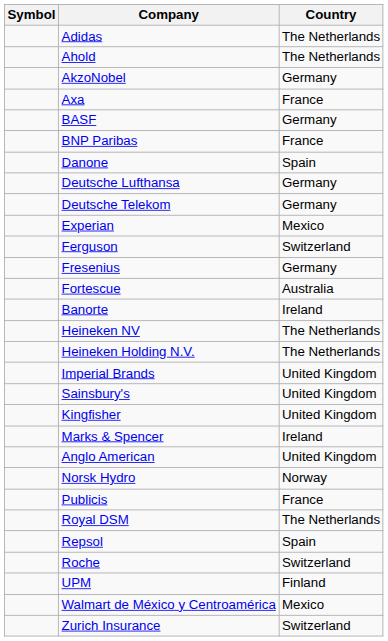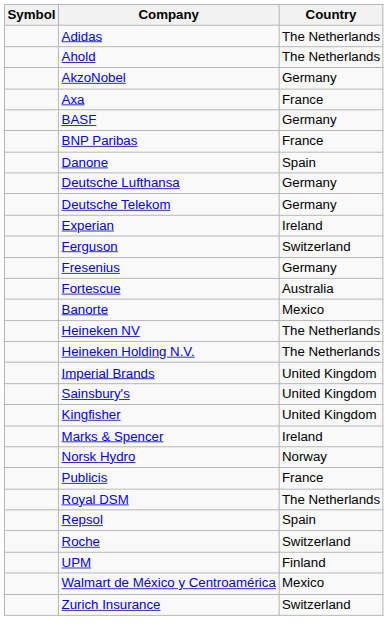 <table class="wikitable sortable">
 <tr>
 <th>Symbol</th>
 <th>Company</th>
 <th>Country</th>
 </tr>
 <tr>
 <td></td>
 <td><a href='#'>Adidas</a></td>
 <td>The Netherlands</td>
 </tr>
 <tr>
 <td></td>
 <td><a href='#'>Ahold</a></td>
 <td>The Netherlands</td>
 </tr>
 <tr>
 <td></td>
 <td><a href='#'>AkzoNobel</a></td>
 <td>Germany</td>
 </tr>
 <tr>
 <td></td>
 <td><a href='#'>Axa</a></td>
 <td>France</td>
 </tr>
 <tr>
 <td></td>
 <td><a href='#'>BASF</a></td>
 <td>Germany</td>
 </tr>
 <tr>
 <td></td>
 <td><a href='#'>BNP Paribas</a></td>
 <td>France</td>
 </tr>
 <tr>
 <td></td>
 <td><a href='#'>Danone</a></td>
 <td>Spain</td>
 </tr>
 <tr>
 <td></td>
 <td><a href='#'>Deutsche Lufthansa</a></td>
 <td>Germany</td>
 </tr>
 <tr>
 <td></td>
 <td><a href='#'>Deutsche Telekom</a></td>
 <td>Germany</td>
 </tr>
 <tr>
 <td></td>
 <td><a href='#'>Experian</a></td>
-<td>Mexico</td>
+<td>Ireland</td>
 </tr>
 <tr>
 <td></td>
 <td><a href='#'>Ferguson</a></td>
 <td>Switzerland</td>
 </tr>
 <tr>
 <td></td>
 <td><a href='#'>Fresenius</a></td>
 <td>Germany</td>
 </tr>
 <tr>
 <td></td>
 <td><a href='#'>Fortescue</a></td>
 <td>Australia</td>
 </tr>
 <tr>
 <td></td>
 <td><a href='#'>Banorte</a></td>
-<td>Ireland</td>
+<td>Mexico</td>
 </tr>
 <tr>
 <td></td>
 <td><a href='#'>Heineken NV</a></td>
 <td>The Netherlands</td>
 </tr>
 <tr>
 <td></td>
 <td><a href='#'>Heineken Holding N.V.</a></td>
 <td>The Netherlands</td>
 </tr>
 <tr>
 <td></td>
 <td><a href='#'>Imperial Brands</a></td>
 <td>United Kingdom</td>
 </tr>
 <tr>
 <td></td>
 <td><a href='#'>Sainsbury's</a></td>
 <td>United Kingdom</td>
 </tr>
 <tr>
 <td></td>
 <td><a href='#'>Kingfisher</a></td>
 <td>United Kingdom</td>
 </tr>
 <tr>
 <td></td>
 <td><a href='#'>Marks & Spencer</a></td>
 <td>Ireland</td>
-</tr>
-<tr>
-<td></td>
-<td><a href='#'>Anglo American</a></td>
-<td>United Kingdom</td>
 </tr>
 <tr>
 <td></td>
 <td><a href='#'>Norsk Hydro</a></td>
 <td>Norway</td>
 </tr>
 <tr>
 <td></td>
 <td><a href='#'>Publicis</a></td>
 <td>France</td>
 </tr>
 <tr>
 <td></td>
 <td><a href='#'>Royal DSM</a></td>
 <td>The Netherlands</td>
 </tr>
 <tr>
 <td></td>
 <td><a href='#'>Repsol</a></td>
 <td>Spain</td>
 </tr>
 <tr>
 <td></td>
 <td><a href='#'>Roche</a></td>
 <td>Switzerland</td>
 </tr>
 <tr>
 <td></td>
 <td><a href='#'>UPM</a></td>
 <td>Finland</td>
 </tr>
 <tr>
 <td></td>
 <td><a href='#'>Walmart de México y Centroamérica</a></td>
 <td>Mexico</td>
 </tr>
 <tr>
 <td></td>
 <td><a href='#'>Zurich Insurance</a></td>
 <td>Switzerland</td>
 </tr>
 </table>
